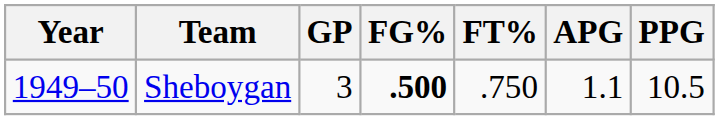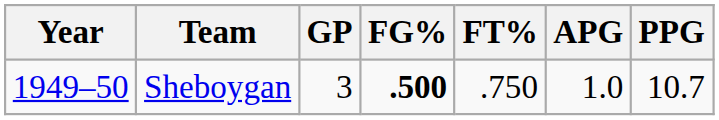 <table class="wikitable sortable" style="font-size:95%; text-align:right;">
 <tr>
 <th>Year</th>
 <th>Team</th>
 <th>GP</th>
 <th>FG%</th>
 <th>FT%</th>
 <th>APG</th>
 <th>PPG</th>
 </tr>
 <tr>
 <td><a href='#'>1949–50</a></td>
 <td style="text-align:left;"><a href='#'>Sheboygan</a></td>
 <td>3</td>
 <td><strong>.500</strong></td>
 <td>.750</td>
-<td>1.1</td>
-<td>10.5</td>
+<td>1.0</td>
+<td>10.7</td>
 </tr>
 </table>
